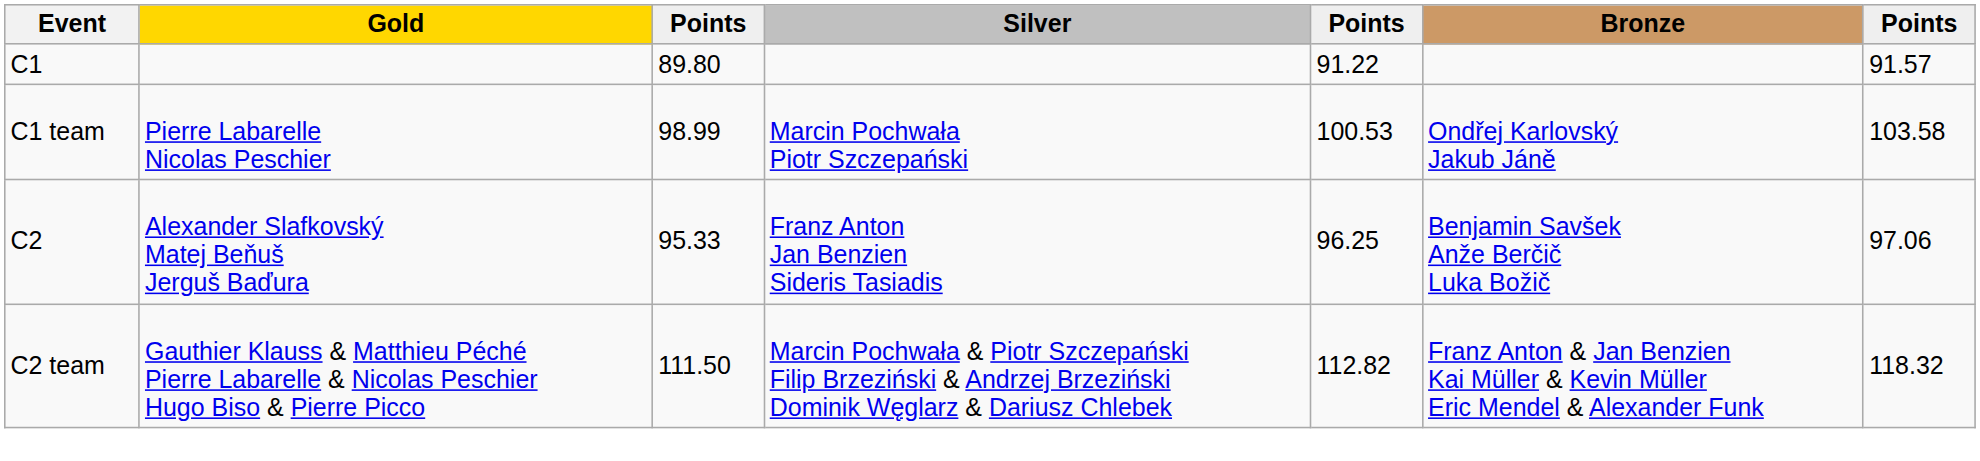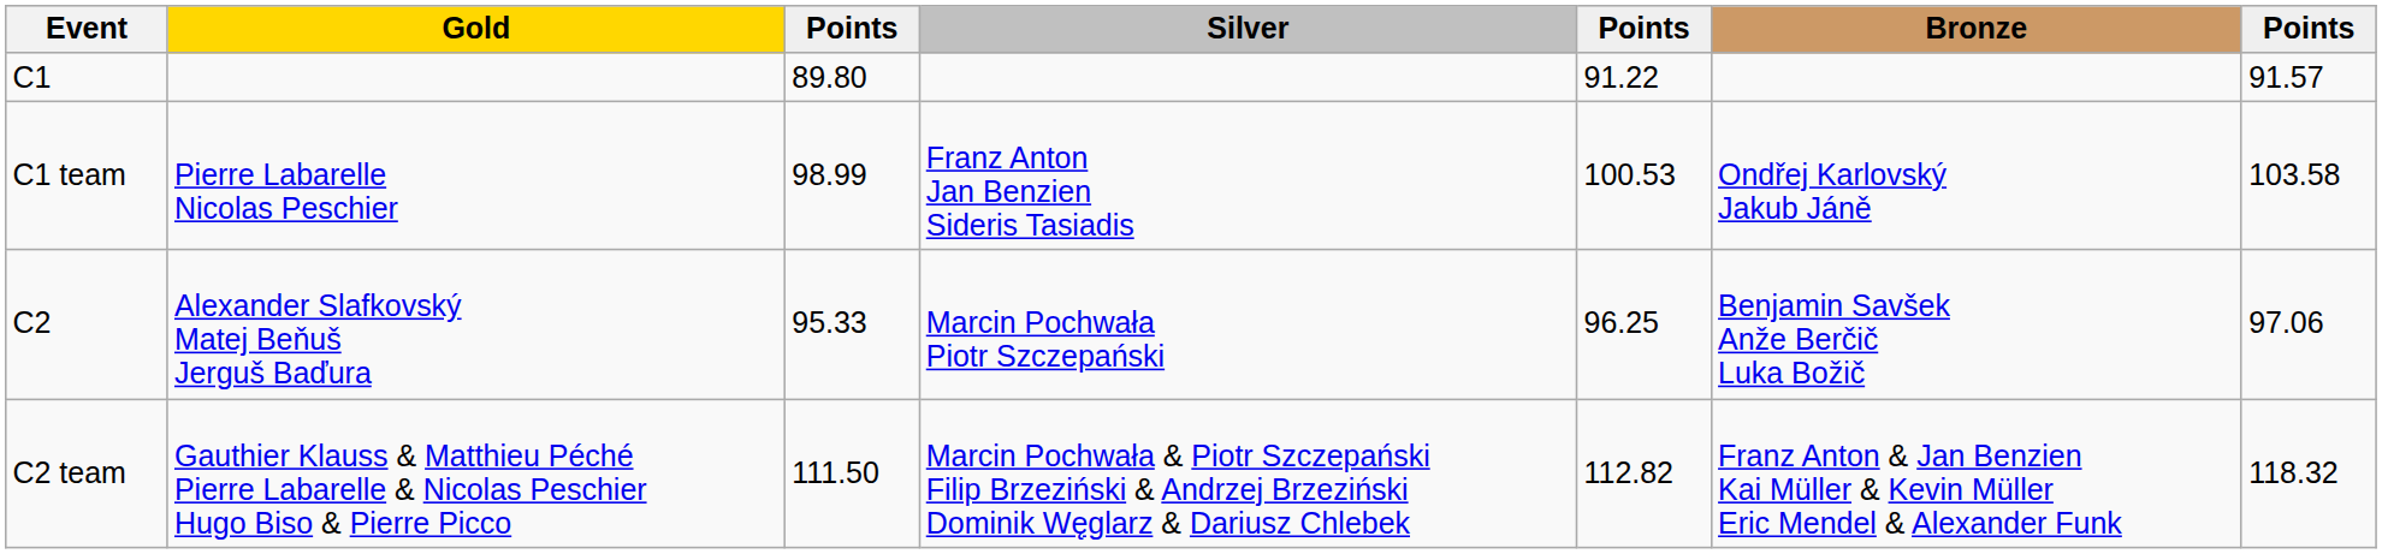 <table class="wikitable" width=100%>
 <tr>
 <th>Event</th>
 <td align=center bgcolor="gold"><strong>Gold</strong></td>
 <td align=center bgcolor="EFEFEF"><strong>Points</strong></td>
 <td align=center bgcolor="silver"><strong>Silver</strong></td>
 <td align=center bgcolor="EFEFEF"><strong>Points</strong></td>
 <td align=center bgcolor="CC9966"><strong>Bronze</strong></td>
 <td align=center bgcolor="EFEFEF"><strong>Points</strong></td>
 </tr>
 <tr>
 <td>C1</td>
 <td></td>
 <td>89.80</td>
 <td></td>
 <td>91.22</td>
 <td></td>
 <td>91.57</td>
 </tr>
 <tr>
 <td>C1 team</td>
 <td><br><a href='#'>Pierre Labarelle</a><br><a href='#'>Nicolas Peschier</a></td>
 <td>98.99</td>
-<td><br><a href='#'>Marcin Pochwała</a><br><a href='#'>Piotr Szczepański</a></td>
+<td><br><a href='#'>Franz Anton</a><br><a href='#'>Jan Benzien</a><br><a href='#'>Sideris Tasiadis</a></td>
 <td>100.53</td>
 <td><br><a href='#'>Ondřej Karlovský</a><br><a href='#'>Jakub Jáně</a></td>
 <td>103.58</td>
 </tr>
 <tr>
 <td>C2</td>
 <td><br><a href='#'>Alexander Slafkovský</a><br><a href='#'>Matej Beňuš</a><br><a href='#'>Jerguš Baďura</a></td>
 <td>95.33</td>
-<td><br><a href='#'>Franz Anton</a><br><a href='#'>Jan Benzien</a><br><a href='#'>Sideris Tasiadis</a></td>
+<td><br><a href='#'>Marcin Pochwała</a><br><a href='#'>Piotr Szczepański</a></td>
 <td>96.25</td>
 <td><br><a href='#'>Benjamin Savšek</a><br><a href='#'>Anže Berčič</a><br><a href='#'>Luka Božič</a></td>
 <td>97.06</td>
 </tr>
 <tr>
 <td>C2 team</td>
 <td><br><a href='#'>Gauthier Klauss</a> & <a href='#'>Matthieu Péché</a><br><a href='#'>Pierre Labarelle</a> & <a href='#'>Nicolas Peschier</a><br><a href='#'>Hugo Biso</a> & <a href='#'>Pierre Picco</a></td>
 <td>111.50</td>
 <td><br><a href='#'>Marcin Pochwała</a> & <a href='#'>Piotr Szczepański</a><br><a href='#'>Filip Brzeziński</a> & <a href='#'>Andrzej Brzeziński</a><br><a href='#'>Dominik Węglarz</a> & <a href='#'>Dariusz Chlebek</a></td>
 <td>112.82</td>
 <td><br><a href='#'>Franz Anton</a> & <a href='#'>Jan Benzien</a><br><a href='#'>Kai Müller</a> & <a href='#'>Kevin Müller</a><br><a href='#'>Eric Mendel</a> & <a href='#'>Alexander Funk</a></td>
 <td>118.32</td>
 </tr>
 </table>
